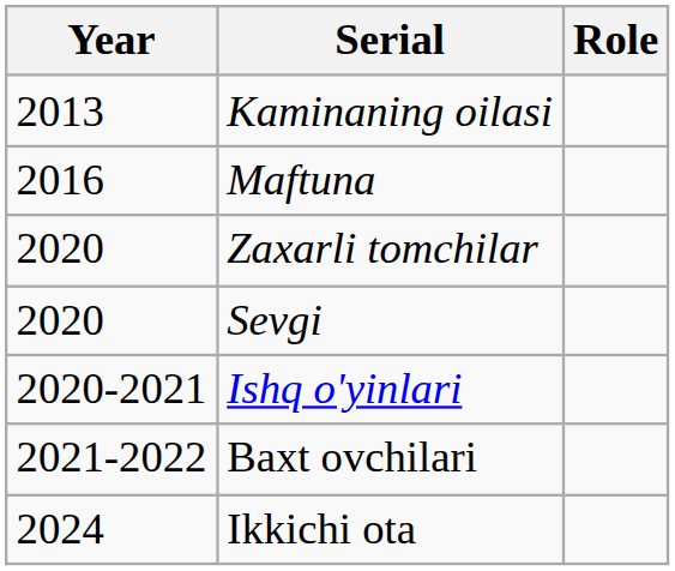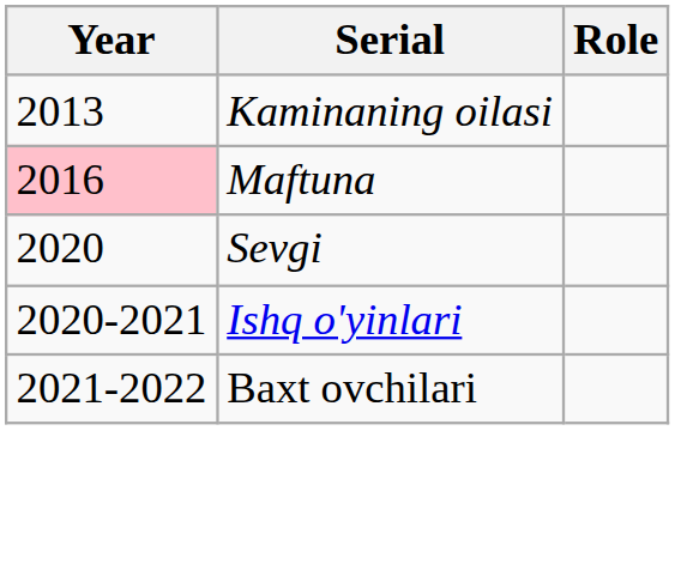 <table class="wikitable sortable">
 <tr>
 <th>Year</th>
 <th>Serial</th>
 <th>Role</th>
 </tr>
 <tr>
 <td>2013</td>
 <td><em>Kaminaning oilasi</em></td>
 <td></td>
 </tr>
 <tr>
-<td>2016</td>
+<td style="background: pink;">2016</td>
 <td><em>Maftuna</em></td>
-<td></td>
-</tr>
-<tr>
-<td>2020</td>
-<td><em>Zaxarli tomchilar</em></td>
 <td></td>
 </tr>
 <tr>
 <td>2020</td>
 <td><em>Sevgi</em></td>
 <td></td>
 </tr>
 <tr>
 <td>2020-2021</td>
 <td><em><a href='#'>Ishq o'yinlari</a></em></td>
 <td></td>
 </tr>
 <tr>
 <td>2021-2022</td>
 <td>Baxt ovchilari</td>
 <td></td>
 </tr>
-<tr>
-<td>2024</td>
-<td>Ikkichi ota</td>
-<td></td>
-</tr>
 </table>
